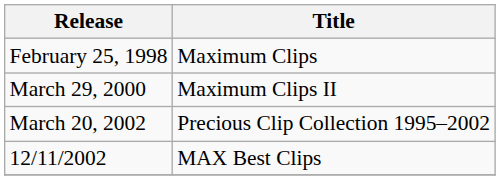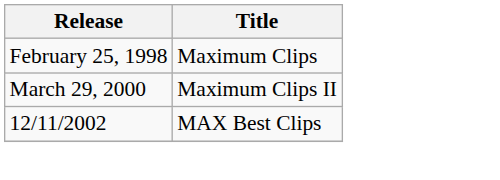 <table class="wikitable">
 <tr>
 <th>Release</th>
 <th>Title</th>
 </tr>
 <tr>
 <td>February 25, 1998</td>
 <td>Maximum Clips</td>
 </tr>
 <tr>
 <td>March 29, 2000</td>
 <td>Maximum Clips II</td>
 </tr>
 <tr>
-<td>March 20, 2002</td>
-<td>Precious Clip Collection 1995–2002</td>
-</tr>
-<tr>
 <td>12/11/2002</td>
 <td>MAX Best Clips</td>
 </tr>
 <tr>
 </tr>
 </table>
